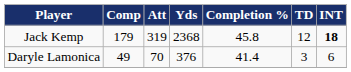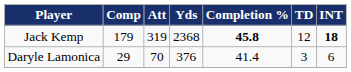 <table class="wikitable">
 <tr>
 <th style="background:#192f6b;color:white;">Player</th>
 <th style="background:#192f6b;color:white;">Comp</th>
 <th style="background:#192f6b;color:white;">Att</th>
 <th style="background:#192f6b;color:white;">Yds</th>
 <th style="background:#192f6b;color:white;">Completion %</th>
 <th style="background:#192f6b;color:white;">TD</th>
 <th style="background:#192f6b;color:white;">INT</th>
 </tr>
 <tr align="center" bgcolor="">
 <td>Jack Kemp</td>
 <td>179</td>
 <td>319</td>
 <td>2368</td>
-<td>45.8</td>
+<td><strong>45.8</strong></td>
 <td>12</td>
 <td><strong>18</strong></td>
 </tr>
 <tr align="center" bgcolor="">
 <td>Daryle Lamonica</td>
-<td>49</td>
+<td>29</td>
 <td>70</td>
 <td>376</td>
 <td>41.4</td>
 <td>3</td>
 <td>6</td>
 </tr>
 <tr align="center" bgcolor="">
 </tr>
 </table>
